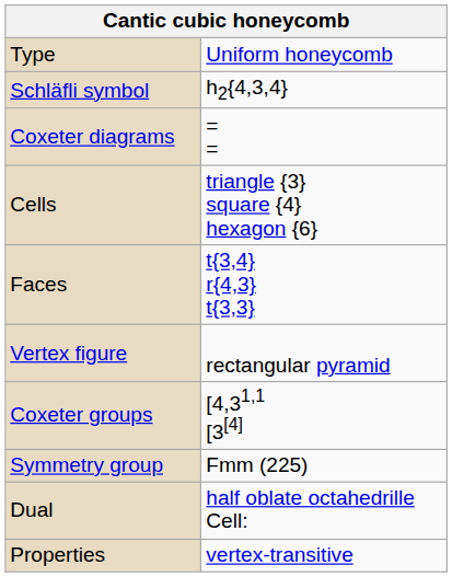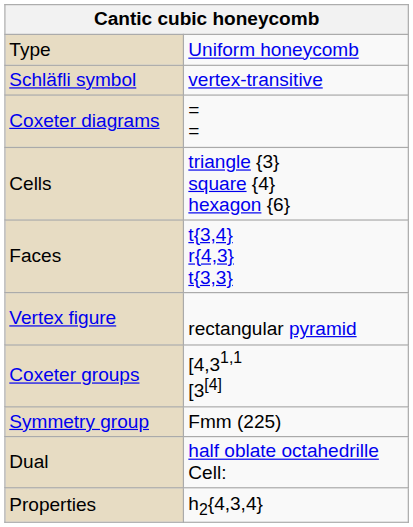 <table class="wikitable" align="right" style="margin-left:10px" width="340">
 <tr>
 <th bgcolor=#e7dcc3 colspan=2>Cantic cubic honeycomb<br></th>
 </tr>
 <tr>
 <td bgcolor=#e7dcc3>Type</td>
 <td><a href='#'>Uniform honeycomb</a></td>
 </tr>
 <tr>
 <td bgcolor=#e7dcc3><a href='#'>Schläfli symbol</a></td>
-<td>h<sub>2</sub>{4,3,4}</td>
+<td><a href='#'>vertex-transitive</a></td>
 </tr>
 <tr>
 <td bgcolor=#e7dcc3><a href='#'>Coxeter diagrams</a></td>
 <td> = <br> = </td>
 </tr>
 <tr>
 <td bgcolor=#e7dcc3>Cells</td>
 <td><a href='#'>triangle</a> {3}<br><a href='#'>square</a> {4}<br><a href='#'>hexagon</a> {6}</td>
 </tr>
 <tr>
 <td bgcolor=#e7dcc3>Faces</td>
 <td><a href='#'>t{3,4}</a> <br><a href='#'>r{4,3}</a> <br><a href='#'>t{3,3}</a> </td>
 </tr>
 <tr>
 <td bgcolor=#e7dcc3><a href='#'>Vertex figure</a></td>
 <td><br>rectangular <a href='#'>pyramid</a></td>
 </tr>
 <tr>
 <td bgcolor=#e7dcc3><a href='#'>Coxeter groups</a></td>
 <td>[4,3<sup>1,1</sup><br>[3<sup>[4]</sup></td>
 </tr>
 <tr>
 <td bgcolor=#e7dcc3><a href='#'>Symmetry group</a></td>
 <td>Fmm (225)</td>
 </tr>
 <tr>
 <td bgcolor=#e7dcc3>Dual</td>
 <td><a href='#'>half oblate octahedrille</a><br>Cell: </td>
 </tr>
 <tr>
 <td bgcolor=#e7dcc3>Properties</td>
-<td><a href='#'>vertex-transitive</a></td>
+<td>h<sub>2</sub>{4,3,4}</td>
 </tr>
 </table>
